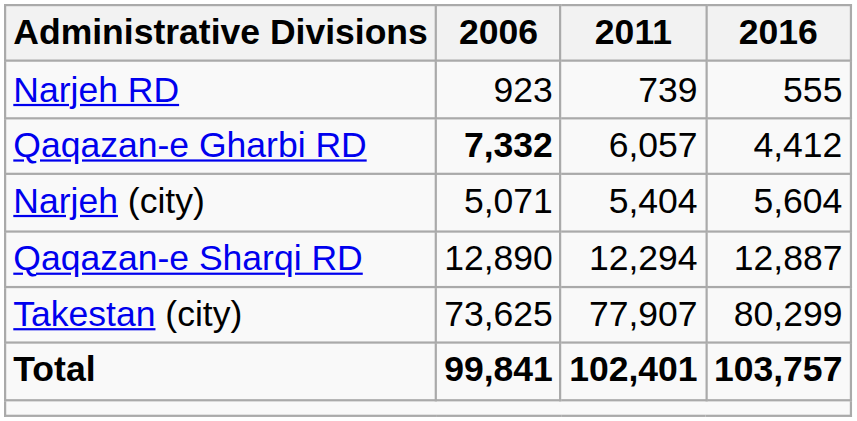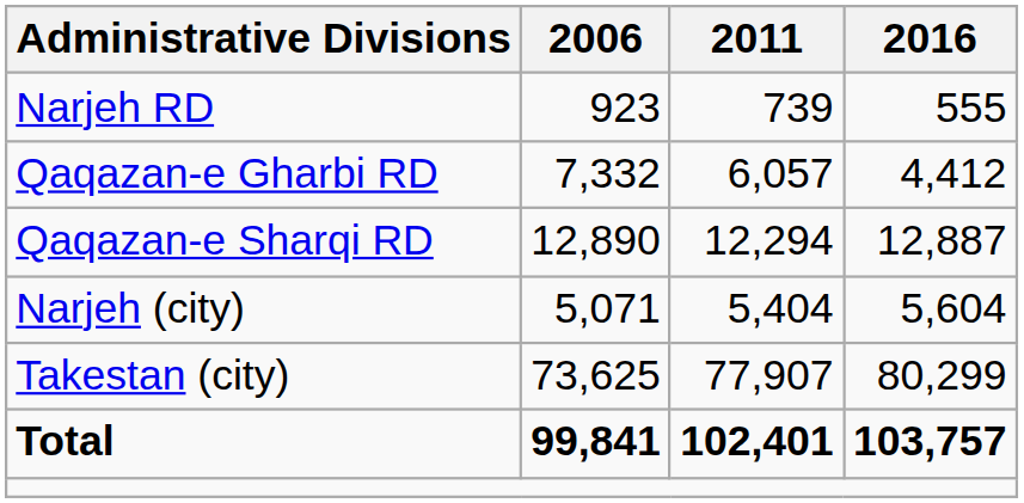 <table class="wikitable">
 <tr>
 <th>Administrative Divisions</th>
 <th>2006</th>
 <th>2011</th>
 <th>2016</th>
 </tr>
 <tr>
 <td><a href='#'>Narjeh RD</a></td>
 <td style="text-align: right;">923</td>
 <td style="text-align: right;">739</td>
 <td style="text-align: right;">555</td>
 </tr>
 <tr>
 <td><a href='#'>Qaqazan-e Gharbi RD</a></td>
-<td style="text-align: right;"><strong>7,332</strong></td>
+<td style="text-align: right;">7,332</td>
 <td style="text-align: right;">6,057</td>
 <td style="text-align: right;">4,412</td>
+</tr>
+<tr>
+<td><a href='#'>Qaqazan-e Sharqi RD</a></td>
+<td style="text-align: right;">12,890</td>
+<td style="text-align: right;">12,294</td>
+<td style="text-align: right;">12,887</td>
 </tr>
 <tr>
 <td><a href='#'>Narjeh</a> (city)</td>
 <td style="text-align: right;">5,071</td>
 <td style="text-align: right;">5,404</td>
 <td style="text-align: right;">5,604</td>
-</tr>
-<tr>
-<td><a href='#'>Qaqazan-e Sharqi RD</a></td>
-<td style="text-align: right;">12,890</td>
-<td style="text-align: right;">12,294</td>
-<td style="text-align: right;">12,887</td>
 </tr>
 <tr>
 <td><a href='#'>Takestan</a> (city)</td>
 <td style="text-align: right;">73,625</td>
 <td style="text-align: right;">77,907</td>
 <td style="text-align: right;">80,299</td>
 </tr>
 <tr>
 <td><strong>Total</strong></td>
 <td style="text-align: right;"><strong>99,841</strong></td>
 <td style="text-align: right;"><strong>102,401</strong></td>
 <td style="text-align: right;"><strong>103,757</strong></td>
 </tr>
 <tr>
 <td colspan=4></td>
 </tr>
 </table>
